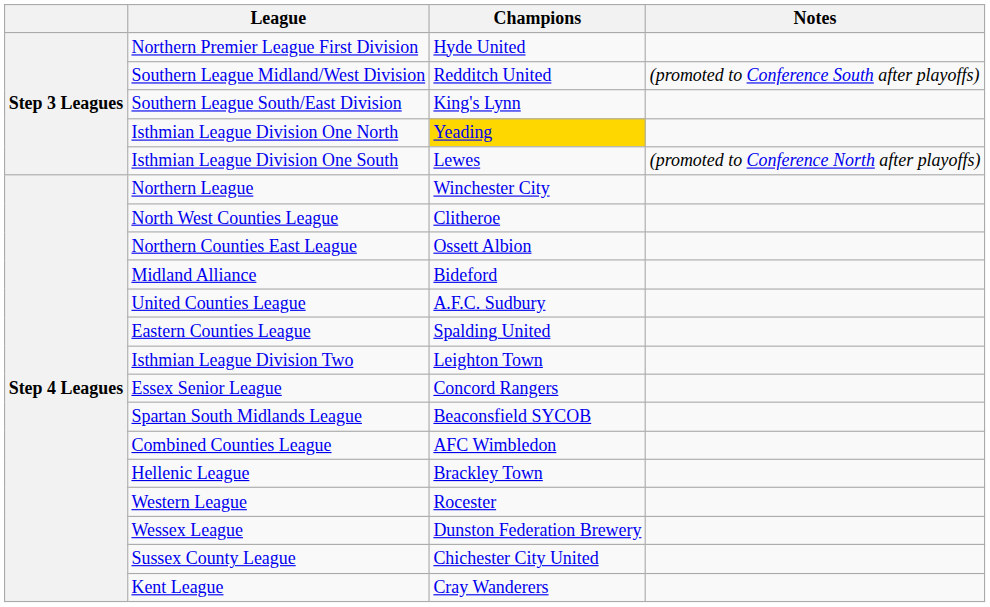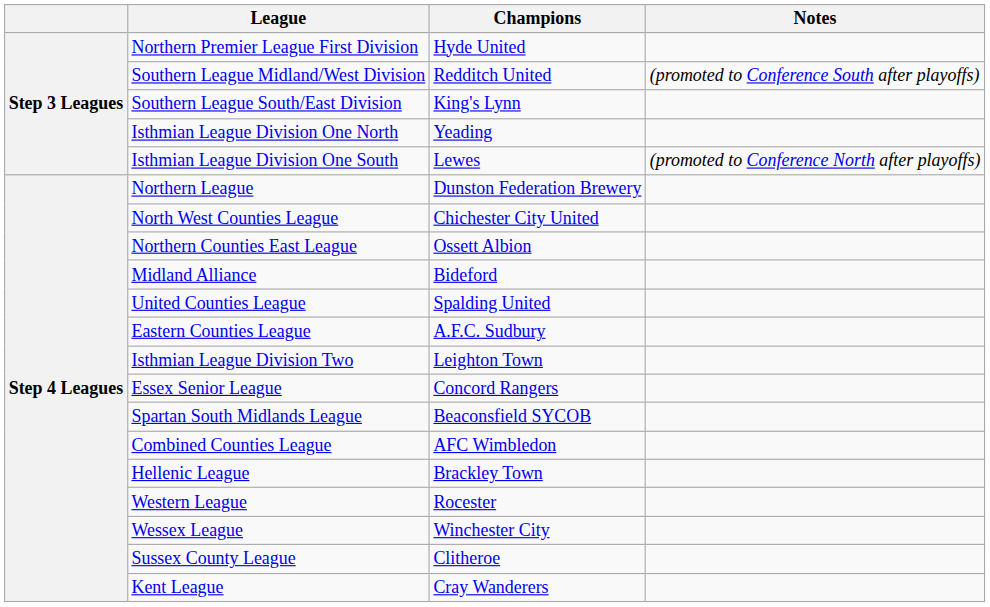 <table class="wikitable">
 <tr>
 <th></th>
 <th>League</th>
 <th>Champions</th>
 <th>Notes</th>
 </tr>
 <tr>
 <th rowspan="5">Step 3 Leagues</th>
 <td><a href='#'>Northern Premier League First Division</a></td>
 <td><a href='#'>Hyde United</a></td>
 <td> </td>
 </tr>
 <tr>
 <td><a href='#'>Southern League Midland/West Division</a></td>
 <td><a href='#'>Redditch United</a></td>
 <td><em>(promoted to <a href='#'>Conference South</a> after playoffs)</em></td>
 </tr>
 <tr>
 <td><a href='#'>Southern League South/East Division</a></td>
 <td><a href='#'>King's Lynn</a></td>
 <td> </td>
 </tr>
 <tr>
 <td><a href='#'>Isthmian League Division One North</a></td>
-<td style="background: gold;"><a href='#'>Yeading</a></td>
+<td><a href='#'>Yeading</a></td>
 <td> </td>
 </tr>
 <tr>
 <td><a href='#'>Isthmian League Division One South</a></td>
 <td><a href='#'>Lewes</a></td>
 <td><em>(promoted to <a href='#'>Conference North</a> after playoffs)</em></td>
 </tr>
 <tr>
 <th rowspan="15">Step 4 Leagues</th>
 <td><a href='#'>Northern League</a></td>
-<td><a href='#'>Winchester City</a></td>
+<td><a href='#'>Dunston Federation Brewery</a></td>
 <td> </td>
 </tr>
 <tr>
 <td><a href='#'>North West Counties League</a></td>
-<td><a href='#'>Clitheroe</a></td>
+<td><a href='#'>Chichester City United</a></td>
 <td> </td>
 </tr>
 <tr>
 <td><a href='#'>Northern Counties East League</a></td>
 <td><a href='#'>Ossett Albion</a></td>
 <td> </td>
 </tr>
 <tr>
 <td><a href='#'>Midland Alliance</a></td>
 <td><a href='#'>Bideford</a></td>
 <td> </td>
 </tr>
 <tr>
 <td><a href='#'>United Counties League</a></td>
-<td><a href='#'>A.F.C. Sudbury</a></td>
+<td><a href='#'>Spalding United</a></td>
 <td> </td>
 </tr>
 <tr>
 <td><a href='#'>Eastern Counties League</a></td>
-<td><a href='#'>Spalding United</a></td>
+<td><a href='#'>A.F.C. Sudbury</a></td>
 <td> </td>
 </tr>
 <tr>
 <td><a href='#'>Isthmian League Division Two</a></td>
 <td><a href='#'>Leighton Town</a></td>
 <td> </td>
 </tr>
 <tr>
 <td><a href='#'>Essex Senior League</a></td>
 <td><a href='#'>Concord Rangers</a></td>
 <td> </td>
 </tr>
 <tr>
 <td><a href='#'>Spartan South Midlands League</a></td>
 <td><a href='#'>Beaconsfield SYCOB</a></td>
 <td> </td>
 </tr>
 <tr>
 <td><a href='#'>Combined Counties League</a></td>
 <td><a href='#'>AFC Wimbledon</a></td>
 <td> </td>
 </tr>
 <tr>
 <td><a href='#'>Hellenic League</a></td>
 <td><a href='#'>Brackley Town</a></td>
 <td> </td>
 </tr>
 <tr>
 <td><a href='#'>Western League</a></td>
 <td><a href='#'>Rocester</a></td>
 <td> </td>
 </tr>
 <tr>
 <td><a href='#'>Wessex League</a></td>
-<td><a href='#'>Dunston Federation Brewery</a></td>
+<td><a href='#'>Winchester City</a></td>
 <td> </td>
 </tr>
 <tr>
 <td><a href='#'>Sussex County League</a></td>
-<td><a href='#'>Chichester City United</a></td>
+<td><a href='#'>Clitheroe</a></td>
 <td> </td>
 </tr>
 <tr>
 <td><a href='#'>Kent League</a></td>
 <td><a href='#'>Cray Wanderers</a></td>
 <td> </td>
 </tr>
 </table>
